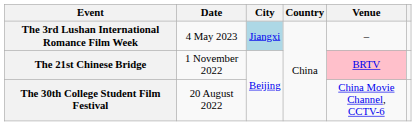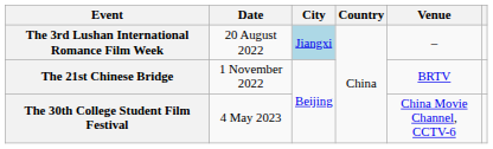 <table class="wikitable sortable plainrowheaders" style="text-align:center;">
 <tr>
 <th scope="col">Event</th>
 <th scope="col">Date</th>
 <th scope="col">City</th>
 <th scope="col">Country</th>
 <th scope="col">Venue</th>
 <th scope="col" class="unsortable"></th>
 </tr>
 <tr>
 <th scope="row">The 3rd Lushan International Romance Film Week</th>
-<td>4 May 2023</td>
+<td>20 August 2022</td>
 <td style="background: lightblue;"><a href='#'>Jiangxi</a></td>
 <td rowspan="3">China</td>
 <td>–</td>
 <td></td>
 </tr>
 <tr>
 <th scope="row">The 21st Chinese Bridge</th>
 <td>1 November 2022</td>
 <td rowspan="2"><a href='#'>Beijing</a></td>
-<td style="background: pink;"><a href='#'>BRTV</a></td>
+<td><a href='#'>BRTV</a></td>
 <td></td>
 </tr>
 <tr>
 <th scope="row">The 30th College Student Film Festival</th>
-<td>20 August 2022</td>
+<td>4 May 2023</td>
 <td><a href='#'>China Movie Channel</a>,<br><a href='#'>CCTV-6</a></td>
 <td></td>
 </tr>
 </table>
